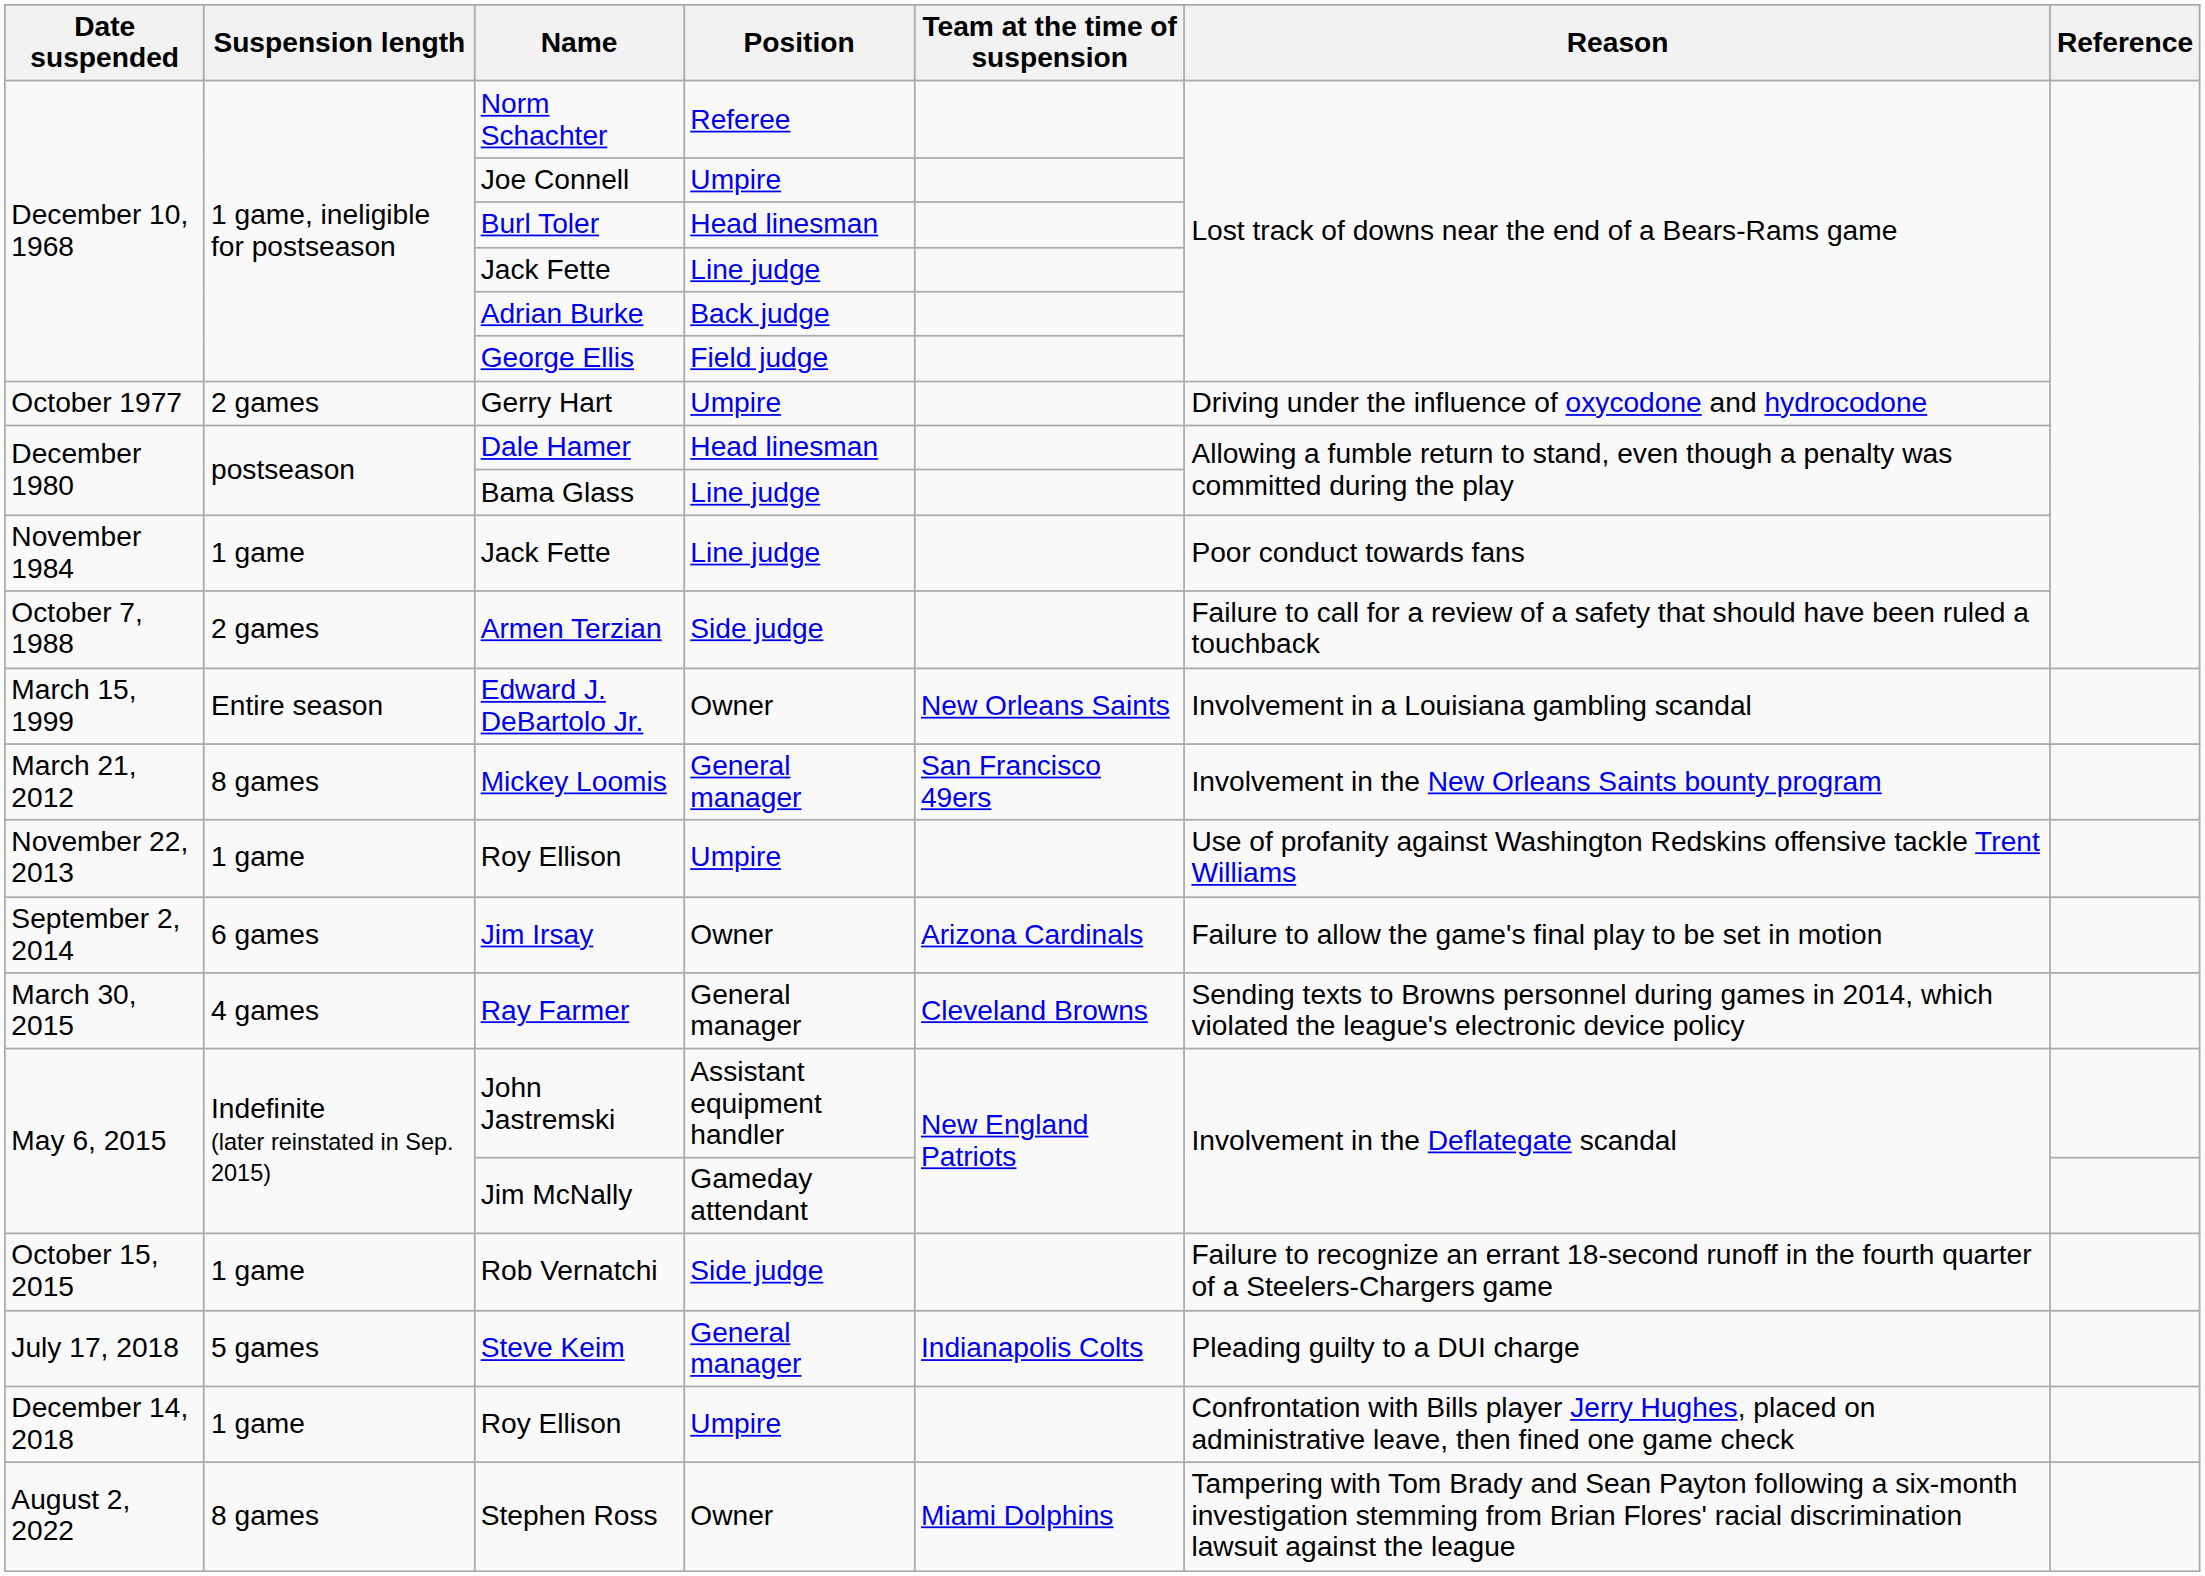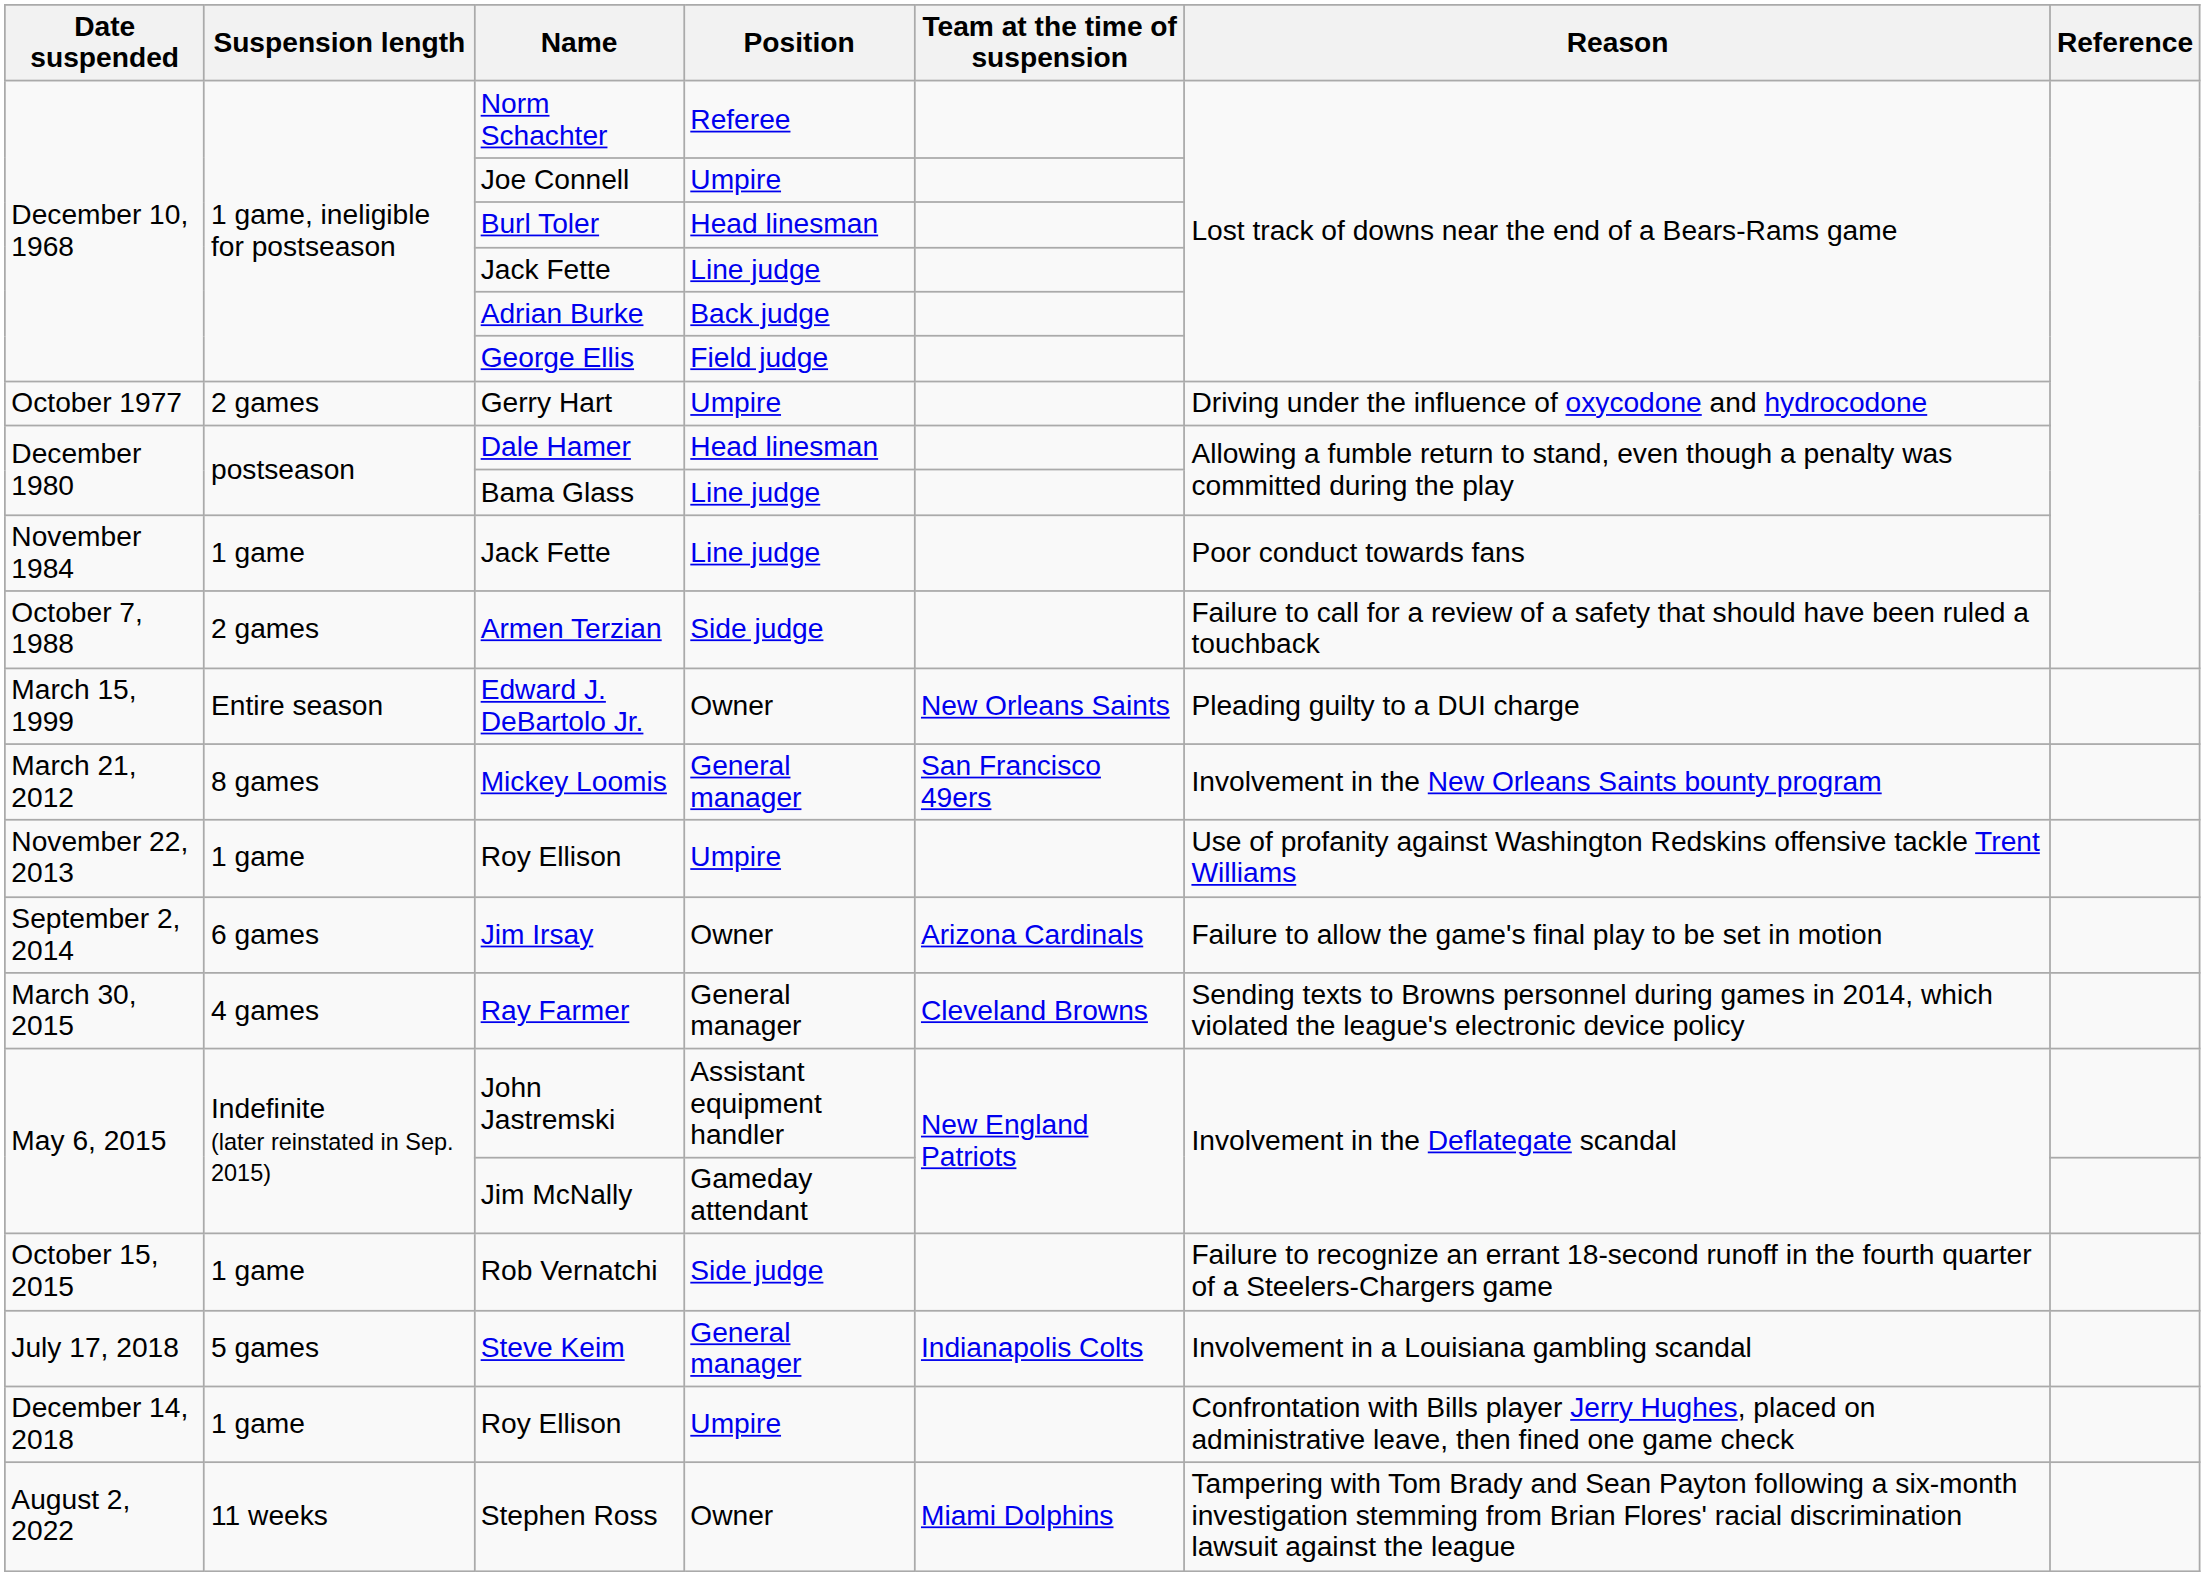 <table class="wikitable sortable" width="auto">
 <tr>
 <th>Date suspended</th>
 <th>Suspension length</th>
 <th>Name</th>
 <th>Position</th>
 <th>Team at the time of suspension</th>
 <th>Reason</th>
 <th>Reference</th>
 </tr>
 <tr>
 <td rowspan="6">December 10, 1968</td>
 <td rowspan="6">1 game, ineligible for  postseason</td>
 <td><a href='#'>Norm Schachter</a></td>
 <td><a href='#'>Referee</a></td>
 <td></td>
 <td rowspan="6">Lost track of downs near the end of a Bears-Rams game</td>
 <td rowspan="11"></td>
 </tr>
 <tr>
 <td>Joe Connell</td>
 <td><a href='#'>Umpire</a></td>
 <td></td>
 </tr>
 <tr>
 <td><a href='#'>Burl Toler</a></td>
 <td><a href='#'>Head linesman</a></td>
 <td></td>
 </tr>
 <tr>
 <td>Jack Fette</td>
 <td><a href='#'>Line judge</a></td>
 <td></td>
 </tr>
 <tr>
 <td><a href='#'>Adrian Burke</a></td>
 <td><a href='#'>Back judge</a></td>
 <td></td>
 </tr>
 <tr>
 <td><a href='#'>George Ellis</a></td>
 <td><a href='#'>Field judge</a></td>
 <td></td>
 </tr>
 <tr>
 <td>October 1977</td>
 <td>2 games</td>
 <td>Gerry Hart</td>
 <td><a href='#'>Umpire</a></td>
 <td></td>
 <td>Driving under the influence of <a href='#'>oxycodone</a> and <a href='#'>hydrocodone</a></td>
 </tr>
 <tr>
 <td rowspan="2">December 1980</td>
 <td rowspan="2"> postseason</td>
 <td><a href='#'>Dale Hamer</a></td>
 <td><a href='#'>Head linesman</a></td>
 <td></td>
 <td rowspan="2">Allowing a fumble return to stand, even though a penalty was committed during the play</td>
 </tr>
 <tr>
 <td>Bama Glass</td>
 <td><a href='#'>Line judge</a></td>
 <td></td>
 </tr>
 <tr>
 <td>November 1984</td>
 <td>1 game</td>
 <td>Jack Fette</td>
 <td><a href='#'>Line judge</a></td>
 <td></td>
 <td>Poor conduct towards fans</td>
 </tr>
 <tr>
 <td>October 7, 1988</td>
 <td>2 games</td>
 <td><a href='#'>Armen Terzian</a></td>
 <td><a href='#'>Side judge</a></td>
 <td></td>
 <td>Failure to call for a review of a safety that should have been ruled a touchback</td>
 </tr>
 <tr>
 <td>March 15, 1999</td>
 <td>Entire  season</td>
 <td><a href='#'>Edward J. DeBartolo Jr.</a></td>
 <td>Owner</td>
 <td><a href='#'>New Orleans Saints</a></td>
-<td>Involvement in a Louisiana gambling scandal</td>
+<td>Pleading guilty to a DUI charge</td>
 <td></td>
 </tr>
 <tr>
 <td>March 21, 2012</td>
 <td>8 games</td>
 <td><a href='#'>Mickey Loomis</a></td>
 <td><a href='#'>General manager</a></td>
 <td><a href='#'>San Francisco 49ers</a></td>
 <td>Involvement in the <a href='#'>New Orleans Saints bounty program</a></td>
 <td></td>
 </tr>
 <tr>
 <td>November 22, 2013</td>
 <td>1 game</td>
 <td>Roy Ellison</td>
 <td><a href='#'>Umpire</a></td>
 <td></td>
 <td>Use of profanity against Washington Redskins offensive tackle <a href='#'>Trent Williams</a></td>
 <td></td>
 </tr>
 <tr>
 <td>September 2, 2014</td>
 <td>6 games</td>
 <td><a href='#'>Jim Irsay</a></td>
 <td>Owner</td>
 <td><a href='#'>Arizona Cardinals</a></td>
 <td>Failure to allow the game's final play to be set in motion</td>
 <td></td>
 </tr>
 <tr>
 <td>March 30, 2015</td>
 <td>4 games</td>
 <td><a href='#'>Ray Farmer</a></td>
 <td>General manager</td>
 <td><a href='#'>Cleveland Browns</a></td>
 <td>Sending texts to Browns personnel during games in 2014, which violated the league's electronic device policy</td>
 <td></td>
 </tr>
 <tr>
 <td rowspan="2">May 6, 2015</td>
 <td rowspan="2">Indefinite<br><small>(later reinstated in Sep. 2015)</small></td>
 <td>John Jastremski</td>
 <td>Assistant equipment handler</td>
 <td rowspan="2"><a href='#'>New England Patriots</a></td>
 <td rowspan="2">Involvement in the <a href='#'>Deflategate</a> scandal</td>
 <td></td>
 </tr>
 <tr>
 <td>Jim McNally</td>
 <td>Gameday attendant</td>
 <td></td>
 </tr>
 <tr>
 <td>October 15, 2015</td>
 <td>1 game</td>
 <td>Rob Vernatchi</td>
 <td><a href='#'>Side judge</a></td>
 <td></td>
 <td>Failure to recognize an errant 18-second runoff in the fourth quarter of a Steelers-Chargers game</td>
 <td></td>
 </tr>
 <tr>
 <td>July 17, 2018</td>
 <td>5 games</td>
 <td><a href='#'>Steve Keim</a></td>
 <td><a href='#'>General manager</a></td>
 <td><a href='#'>Indianapolis Colts</a></td>
-<td>Pleading guilty to a DUI charge</td>
+<td>Involvement in a Louisiana gambling scandal</td>
 <td></td>
 </tr>
 <tr>
 <td>December 14, 2018</td>
 <td>1 game</td>
 <td>Roy Ellison</td>
 <td><a href='#'>Umpire</a></td>
 <td></td>
 <td>Confrontation with Bills player <a href='#'>Jerry Hughes</a>, placed on administrative leave, then fined one game check</td>
 <td></td>
 </tr>
 <tr>
 <td>August 2, 2022</td>
-<td>8 games</td>
+<td>11 weeks</td>
 <td>Stephen Ross</td>
 <td>Owner</td>
 <td><a href='#'>Miami Dolphins</a></td>
 <td>Tampering with Tom Brady and Sean Payton following a six-month investigation stemming from Brian Flores' racial discrimination lawsuit against the league</td>
 <td></td>
 </tr>
 </table>
